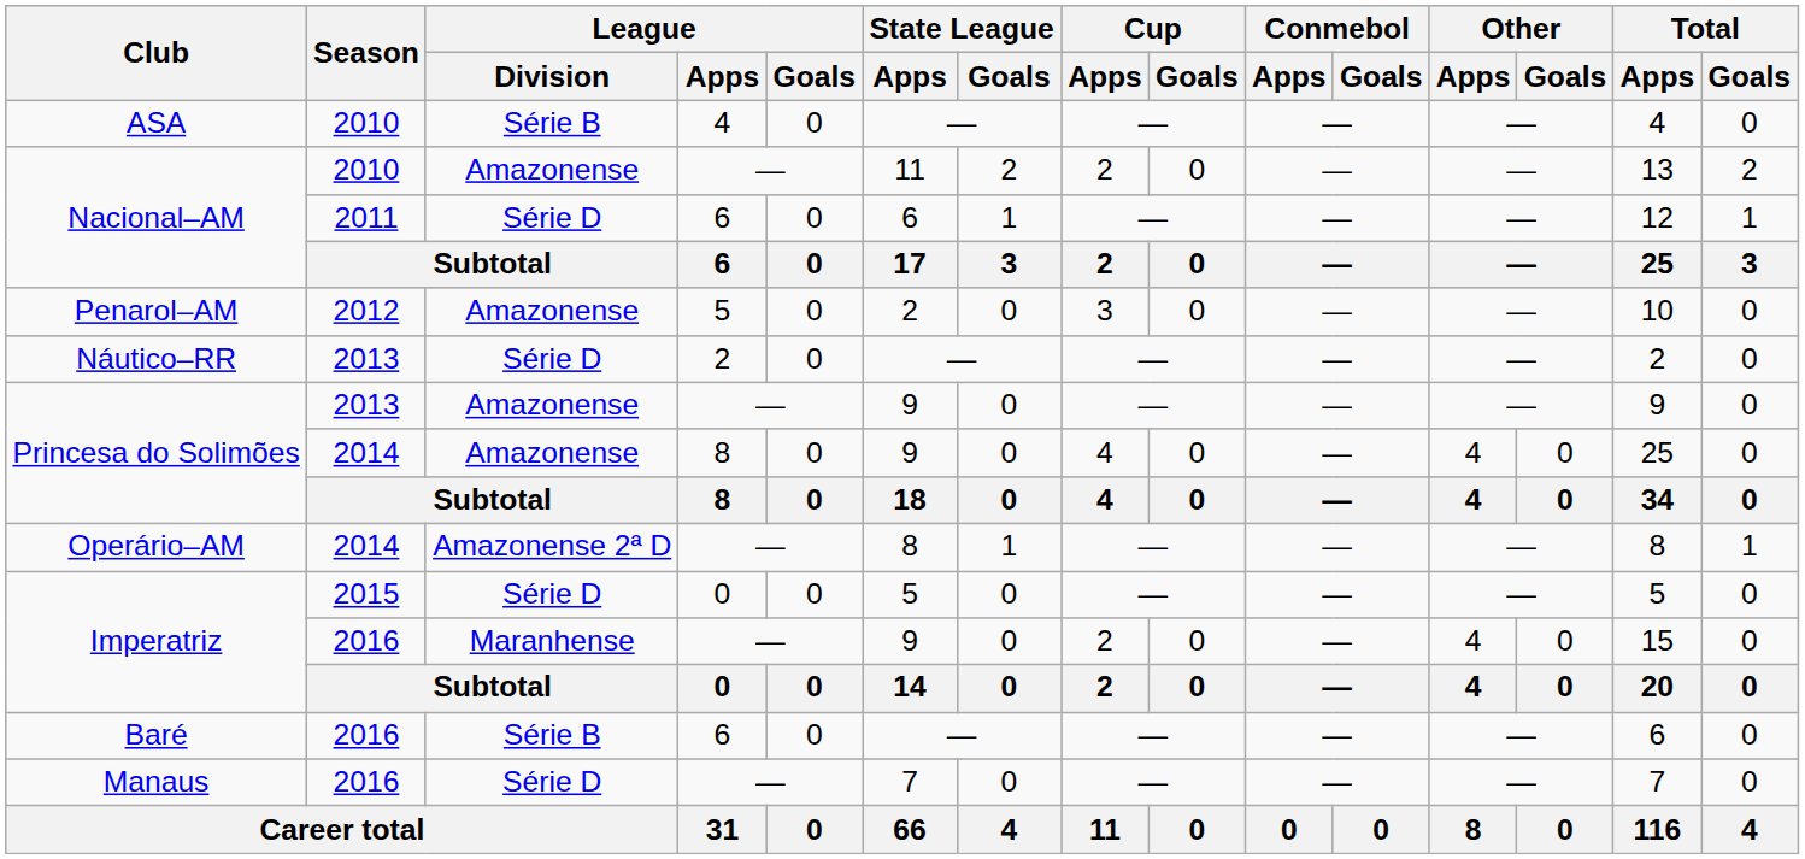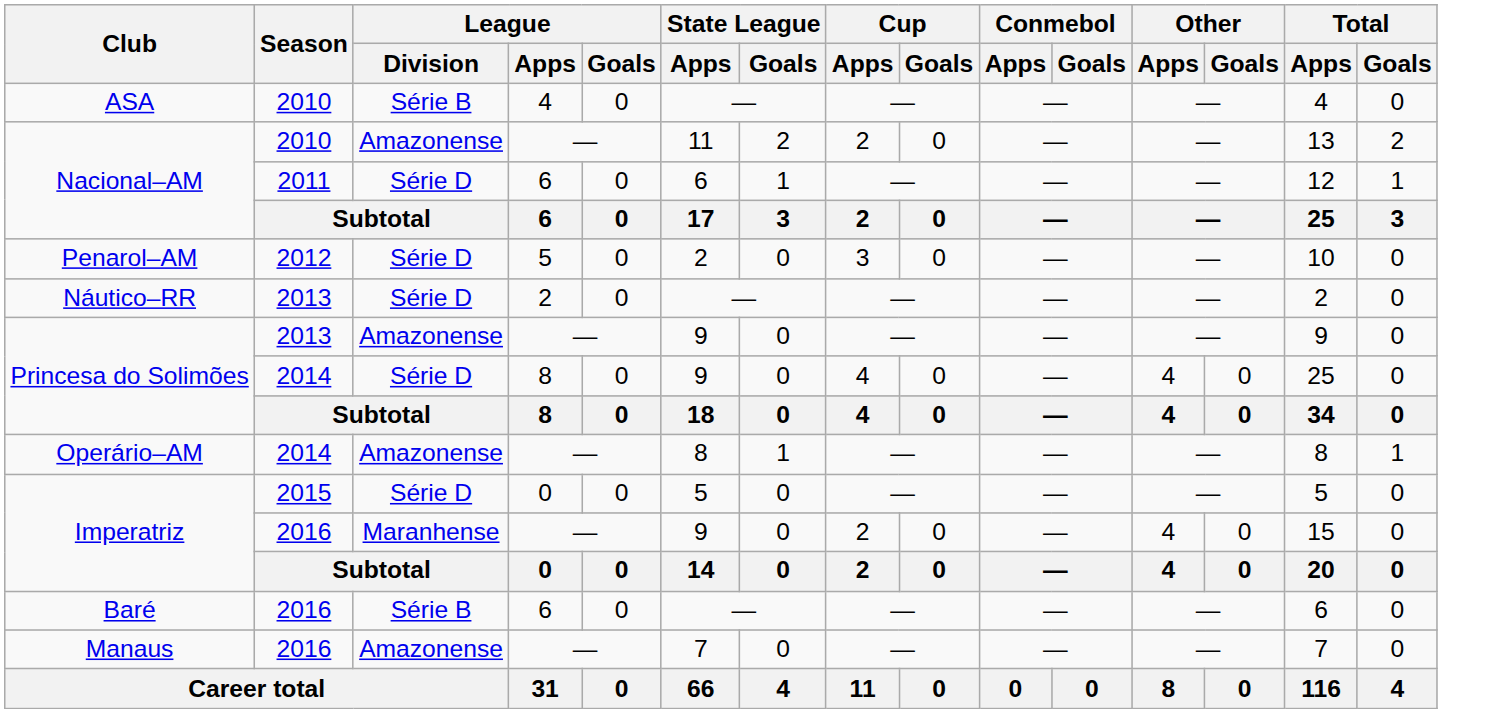 <table class="wikitable" style="text-align: center;">
 <tr>
 <th rowspan="2">Club</th>
 <th rowspan="2">Season</th>
 <th colspan="3">League</th>
 <th colspan="2">State League</th>
 <th colspan="2">Cup</th>
 <th colspan="2">Conmebol</th>
 <th colspan="2">Other</th>
 <th colspan="2">Total</th>
 </tr>
 <tr>
 <th>Division</th>
 <th>Apps</th>
 <th>Goals</th>
 <th>Apps</th>
 <th>Goals</th>
 <th>Apps</th>
 <th>Goals</th>
 <th>Apps</th>
 <th>Goals</th>
 <th>Apps</th>
 <th>Goals</th>
 <th>Apps</th>
 <th>Goals</th>
 </tr>
 <tr>
 <td valign="center"><a href='#'>ASA</a></td>
 <td><a href='#'>2010</a></td>
 <td><a href='#'>Série B</a></td>
 <td>4</td>
 <td>0</td>
 <td colspan="2">—</td>
 <td colspan="2">—</td>
 <td colspan="2">—</td>
 <td colspan="2">—</td>
 <td>4</td>
 <td>0</td>
 </tr>
 <tr>
 <td rowspan=3 valign="center"><a href='#'>Nacional–AM</a></td>
 <td><a href='#'>2010</a></td>
 <td><a href='#'>Amazonense</a></td>
 <td colspan="2">—</td>
 <td>11</td>
 <td>2</td>
 <td>2</td>
 <td>0</td>
 <td colspan="2">—</td>
 <td colspan="2">—</td>
 <td>13</td>
 <td>2</td>
 </tr>
 <tr>
 <td><a href='#'>2011</a></td>
 <td><a href='#'>Série D</a></td>
 <td>6</td>
 <td>0</td>
 <td>6</td>
 <td>1</td>
 <td colspan="2">—</td>
 <td colspan="2">—</td>
 <td colspan="2">—</td>
 <td>12</td>
 <td>1</td>
 </tr>
 <tr>
 <th colspan="2"><strong>Subtotal</strong></th>
 <th>6</th>
 <th>0</th>
 <th>17</th>
 <th>3</th>
 <th>2</th>
 <th>0</th>
 <th colspan="2">—</th>
 <th colspan="2">—</th>
 <th>25</th>
 <th>3</th>
 </tr>
 <tr>
 <td valign="center"><a href='#'>Penarol–AM</a></td>
 <td><a href='#'>2012</a></td>
-<td><a href='#'>Amazonense</a></td>
+<td><a href='#'>Série D</a></td>
 <td>5</td>
 <td>0</td>
 <td>2</td>
 <td>0</td>
 <td>3</td>
 <td>0</td>
 <td colspan="2">—</td>
 <td colspan="2">—</td>
 <td>10</td>
 <td>0</td>
 </tr>
 <tr>
 <td valign="center"><a href='#'>Náutico–RR</a></td>
 <td><a href='#'>2013</a></td>
 <td><a href='#'>Série D</a></td>
 <td>2</td>
 <td>0</td>
 <td colspan="2">—</td>
 <td colspan="2">—</td>
 <td colspan="2">—</td>
 <td colspan="2">—</td>
 <td>2</td>
 <td>0</td>
 </tr>
 <tr>
 <td rowspan=3 valign="center"><a href='#'>Princesa do Solimões</a></td>
 <td><a href='#'>2013</a></td>
 <td><a href='#'>Amazonense</a></td>
 <td colspan="2">—</td>
 <td>9</td>
 <td>0</td>
 <td colspan="2">—</td>
 <td colspan="2">—</td>
 <td colspan="2">—</td>
 <td>9</td>
 <td>0</td>
 </tr>
 <tr>
 <td><a href='#'>2014</a></td>
-<td><a href='#'>Amazonense</a></td>
+<td><a href='#'>Série D</a></td>
 <td>8</td>
 <td>0</td>
 <td>9</td>
 <td>0</td>
 <td>4</td>
 <td>0</td>
 <td colspan="2">—</td>
 <td>4</td>
 <td>0</td>
 <td>25</td>
 <td>0</td>
 </tr>
 <tr>
 <th colspan="2"><strong>Subtotal</strong></th>
 <th>8</th>
 <th>0</th>
 <th>18</th>
 <th>0</th>
 <th>4</th>
 <th>0</th>
 <th colspan="2">—</th>
 <th>4</th>
 <th>0</th>
 <th>34</th>
 <th>0</th>
 </tr>
 <tr>
 <td valign="center"><a href='#'>Operário–AM</a></td>
 <td><a href='#'>2014</a></td>
-<td><a href='#'>Amazonense 2ª D</a></td>
+<td><a href='#'>Amazonense</a></td>
 <td colspan="2">—</td>
 <td>8</td>
 <td>1</td>
 <td colspan="2">—</td>
 <td colspan="2">—</td>
 <td colspan="2">—</td>
 <td>8</td>
 <td>1</td>
 </tr>
 <tr>
 <td rowspan=3 valign="center"><a href='#'>Imperatriz</a></td>
 <td><a href='#'>2015</a></td>
 <td><a href='#'>Série D</a></td>
 <td>0</td>
 <td>0</td>
 <td>5</td>
 <td>0</td>
 <td colspan="2">—</td>
 <td colspan="2">—</td>
 <td colspan="2">—</td>
 <td>5</td>
 <td>0</td>
 </tr>
 <tr>
 <td><a href='#'>2016</a></td>
 <td><a href='#'>Maranhense</a></td>
 <td colspan="2">—</td>
 <td>9</td>
 <td>0</td>
 <td>2</td>
 <td>0</td>
 <td colspan="2">—</td>
 <td>4</td>
 <td>0</td>
 <td>15</td>
 <td>0</td>
 </tr>
 <tr>
 <th colspan="2"><strong>Subtotal</strong></th>
 <th>0</th>
 <th>0</th>
 <th>14</th>
 <th>0</th>
 <th>2</th>
 <th>0</th>
 <th colspan="2">—</th>
 <th>4</th>
 <th>0</th>
 <th>20</th>
 <th>0</th>
 </tr>
 <tr>
 <td valign="center"><a href='#'>Baré</a></td>
 <td><a href='#'>2016</a></td>
 <td><a href='#'>Série B</a></td>
 <td>6</td>
 <td>0</td>
 <td colspan="2">—</td>
 <td colspan="2">—</td>
 <td colspan="2">—</td>
 <td colspan="2">—</td>
 <td>6</td>
 <td>0</td>
 </tr>
 <tr>
 <td valign="center"><a href='#'>Manaus</a></td>
 <td><a href='#'>2016</a></td>
-<td><a href='#'>Série D</a></td>
+<td><a href='#'>Amazonense</a></td>
 <td colspan="2">—</td>
 <td>7</td>
 <td>0</td>
 <td colspan="2">—</td>
 <td colspan="2">—</td>
 <td colspan="2">—</td>
 <td>7</td>
 <td>0</td>
 </tr>
 <tr>
 <th colspan="3"><strong>Career total</strong></th>
 <th>31</th>
 <th>0</th>
 <th>66</th>
 <th>4</th>
 <th>11</th>
 <th>0</th>
 <th>0</th>
 <th>0</th>
 <th>8</th>
 <th>0</th>
 <th>116</th>
 <th>4</th>
 </tr>
 </table>
